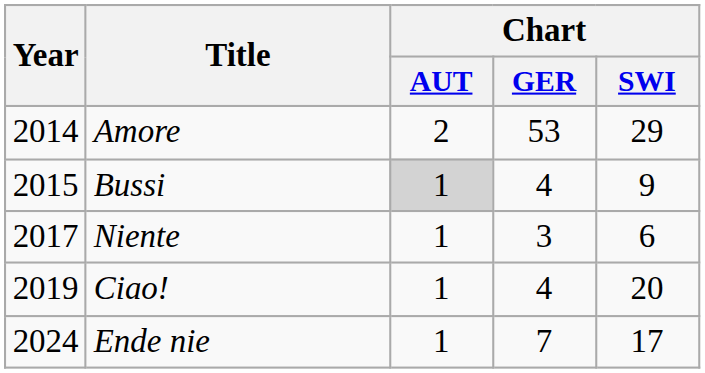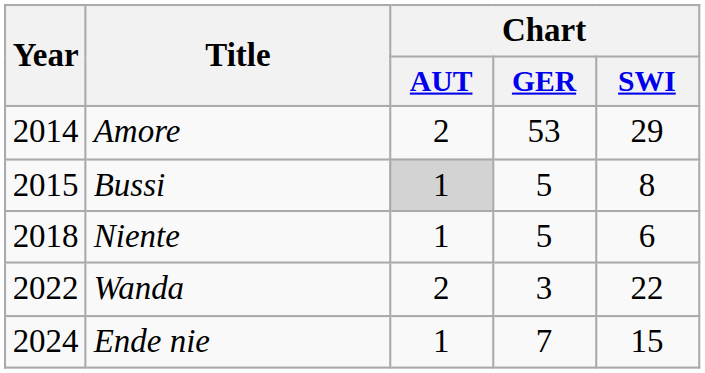 <table class="wikitable">
 <tr>
 <th width="28" rowspan="2">Year</th>
 <th width="140" rowspan="2">Title</th>
 <th colspan="3">Chart</th>
 </tr>
 <tr>
 <th scope="col" style="width:3em;font-size:90%;"><a href='#'>AUT</a><br></th>
 <th scope="col" style="width:3em;font-size:90%;"><a href='#'>GER</a><br></th>
 <th scope="col" style="width:3em;font-size:90%;"><a href='#'>SWI</a><br></th>
 </tr>
 <tr>
 <td>2014</td>
 <td><em>Amore</em></td>
 <td align="center">2</td>
 <td align="center">53</td>
 <td align="center">29</td>
 </tr>
 <tr>
 <td>2015</td>
 <td><em>Bussi</em></td>
 <td align="center" style="background: lightgrey;">1</td>
-<td align="center">4</td>
-<td align="center">9</td>
+<td align="center">5</td>
+<td align="center">8</td>
 </tr>
 <tr>
-<td>2017</td>
+<td>2018</td>
 <td><em>Niente</em></td>
 <td align="center">1</td>
-<td align="center">3</td>
+<td align="center">5</td>
 <td align="center">6</td>
 </tr>
 <tr>
-<td>2019</td>
-<td><em>Ciao!</em></td>
-<td align="center">1</td>
-<td align="center">4</td>
-<td align="center">20</td>
+<td>2022</td>
+<td><em>Wanda</em></td>
+<td align="center">2</td>
+<td align="center">3</td>
+<td align="center">22</td>
 </tr>
 <tr>
 <td>2024</td>
 <td><em>Ende nie</em></td>
 <td align="center">1</td>
 <td align="center">7</td>
-<td align="center">17</td>
+<td align="center">15</td>
 </tr>
 </table>
